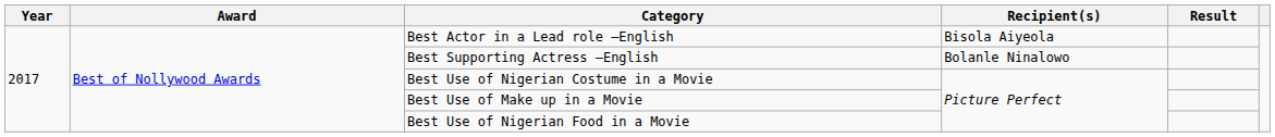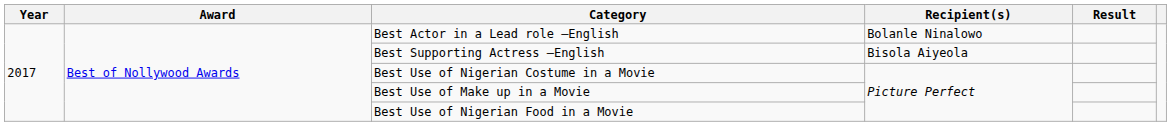 <table class="wikitable sortable" style="width:100%">
 <tr>
 <th>Year</th>
 <th>Award</th>
 <th>Category</th>
 <th>Recipient(s)</th>
 <th>Result</th>
 <th></th>
 </tr>
 <tr>
 <td rowspan="5">2017</td>
 <td rowspan="5"><a href='#'>Best of Nollywood Awards</a></td>
 <td>Best Actor in a Lead role –English</td>
-<td>Bisola Aiyeola</td>
+<td>Bolanle Ninalowo</td>
 <td></td>
 <td rowspan="5"></td>
 </tr>
 <tr>
 <td>Best Supporting Actress –English</td>
-<td>Bolanle Ninalowo</td>
+<td>Bisola Aiyeola</td>
 <td></td>
 </tr>
 <tr>
 <td>Best Use of Nigerian Costume in a Movie</td>
 <td rowspan="3"><em>Picture Perfect</em></td>
 <td></td>
 </tr>
 <tr>
 <td>Best Use of Make up in a Movie</td>
 <td></td>
 </tr>
 <tr>
 <td>Best Use of Nigerian Food in a Movie</td>
 <td></td>
 </tr>
 </table>
